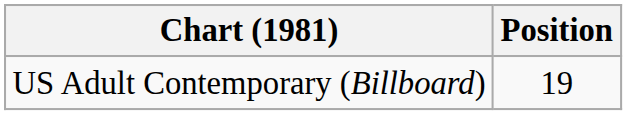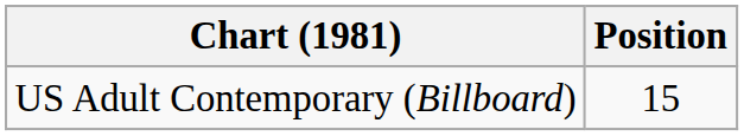 <table class="wikitable">
 <tr>
 <th>Chart (1981)</th>
 <th>Position</th>
 </tr>
 <tr>
 <td>US Adult Contemporary (<em>Billboard</em>)</td>
-<td style="text-align:center;">19</td>
+<td style="text-align:center;">15</td>
 </tr>
 </table>
